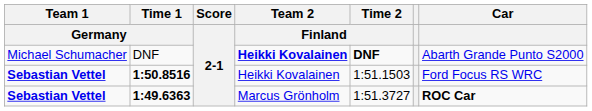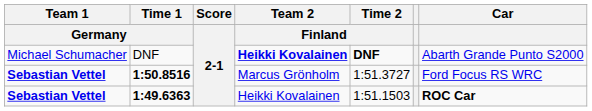 <table class="wikitable">
 <tr>
 <th>Team 1</th>
 <th>Time 1</th>
 <th>Score</th>
 <th>Team 2</th>
 <th>Time 2</th>
 <th></th>
 <th>Car</th>
 </tr>
 <tr>
 <th colspan=2> <strong>Germany</strong></th>
 <th rowspan=4>2-1</th>
 <th colspan=2> Finland</th>
 <th></th>
 <th></th>
 </tr>
 <tr>
 <td><a href='#'>Michael Schumacher</a></td>
 <td>DNF</td>
 <td><strong><a href='#'>Heikki Kovalainen</a></strong></td>
 <td><strong>DNF</strong></td>
 <th></th>
 <td><a href='#'>Abarth Grande Punto S2000</a></td>
 </tr>
 <tr>
 <td><strong><a href='#'>Sebastian Vettel</a></strong></td>
 <td><strong>1:50.8516</strong></td>
-<td><a href='#'>Heikki Kovalainen</a></td>
-<td>1:51.1503</td>
+<td><a href='#'>Marcus Grönholm</a></td>
+<td>1:51.3727</td>
 <th></th>
 <td><a href='#'>Ford Focus RS WRC</a></td>
 </tr>
 <tr>
 <td><strong><a href='#'>Sebastian Vettel</a></strong></td>
 <td><strong>1:49.6363</strong></td>
-<td><a href='#'>Marcus Grönholm</a></td>
-<td>1:51.3727</td>
+<td><a href='#'>Heikki Kovalainen</a></td>
+<td>1:51.1503</td>
 <th></th>
 <td><strong>ROC Car</strong></td>
 </tr>
 </table>
